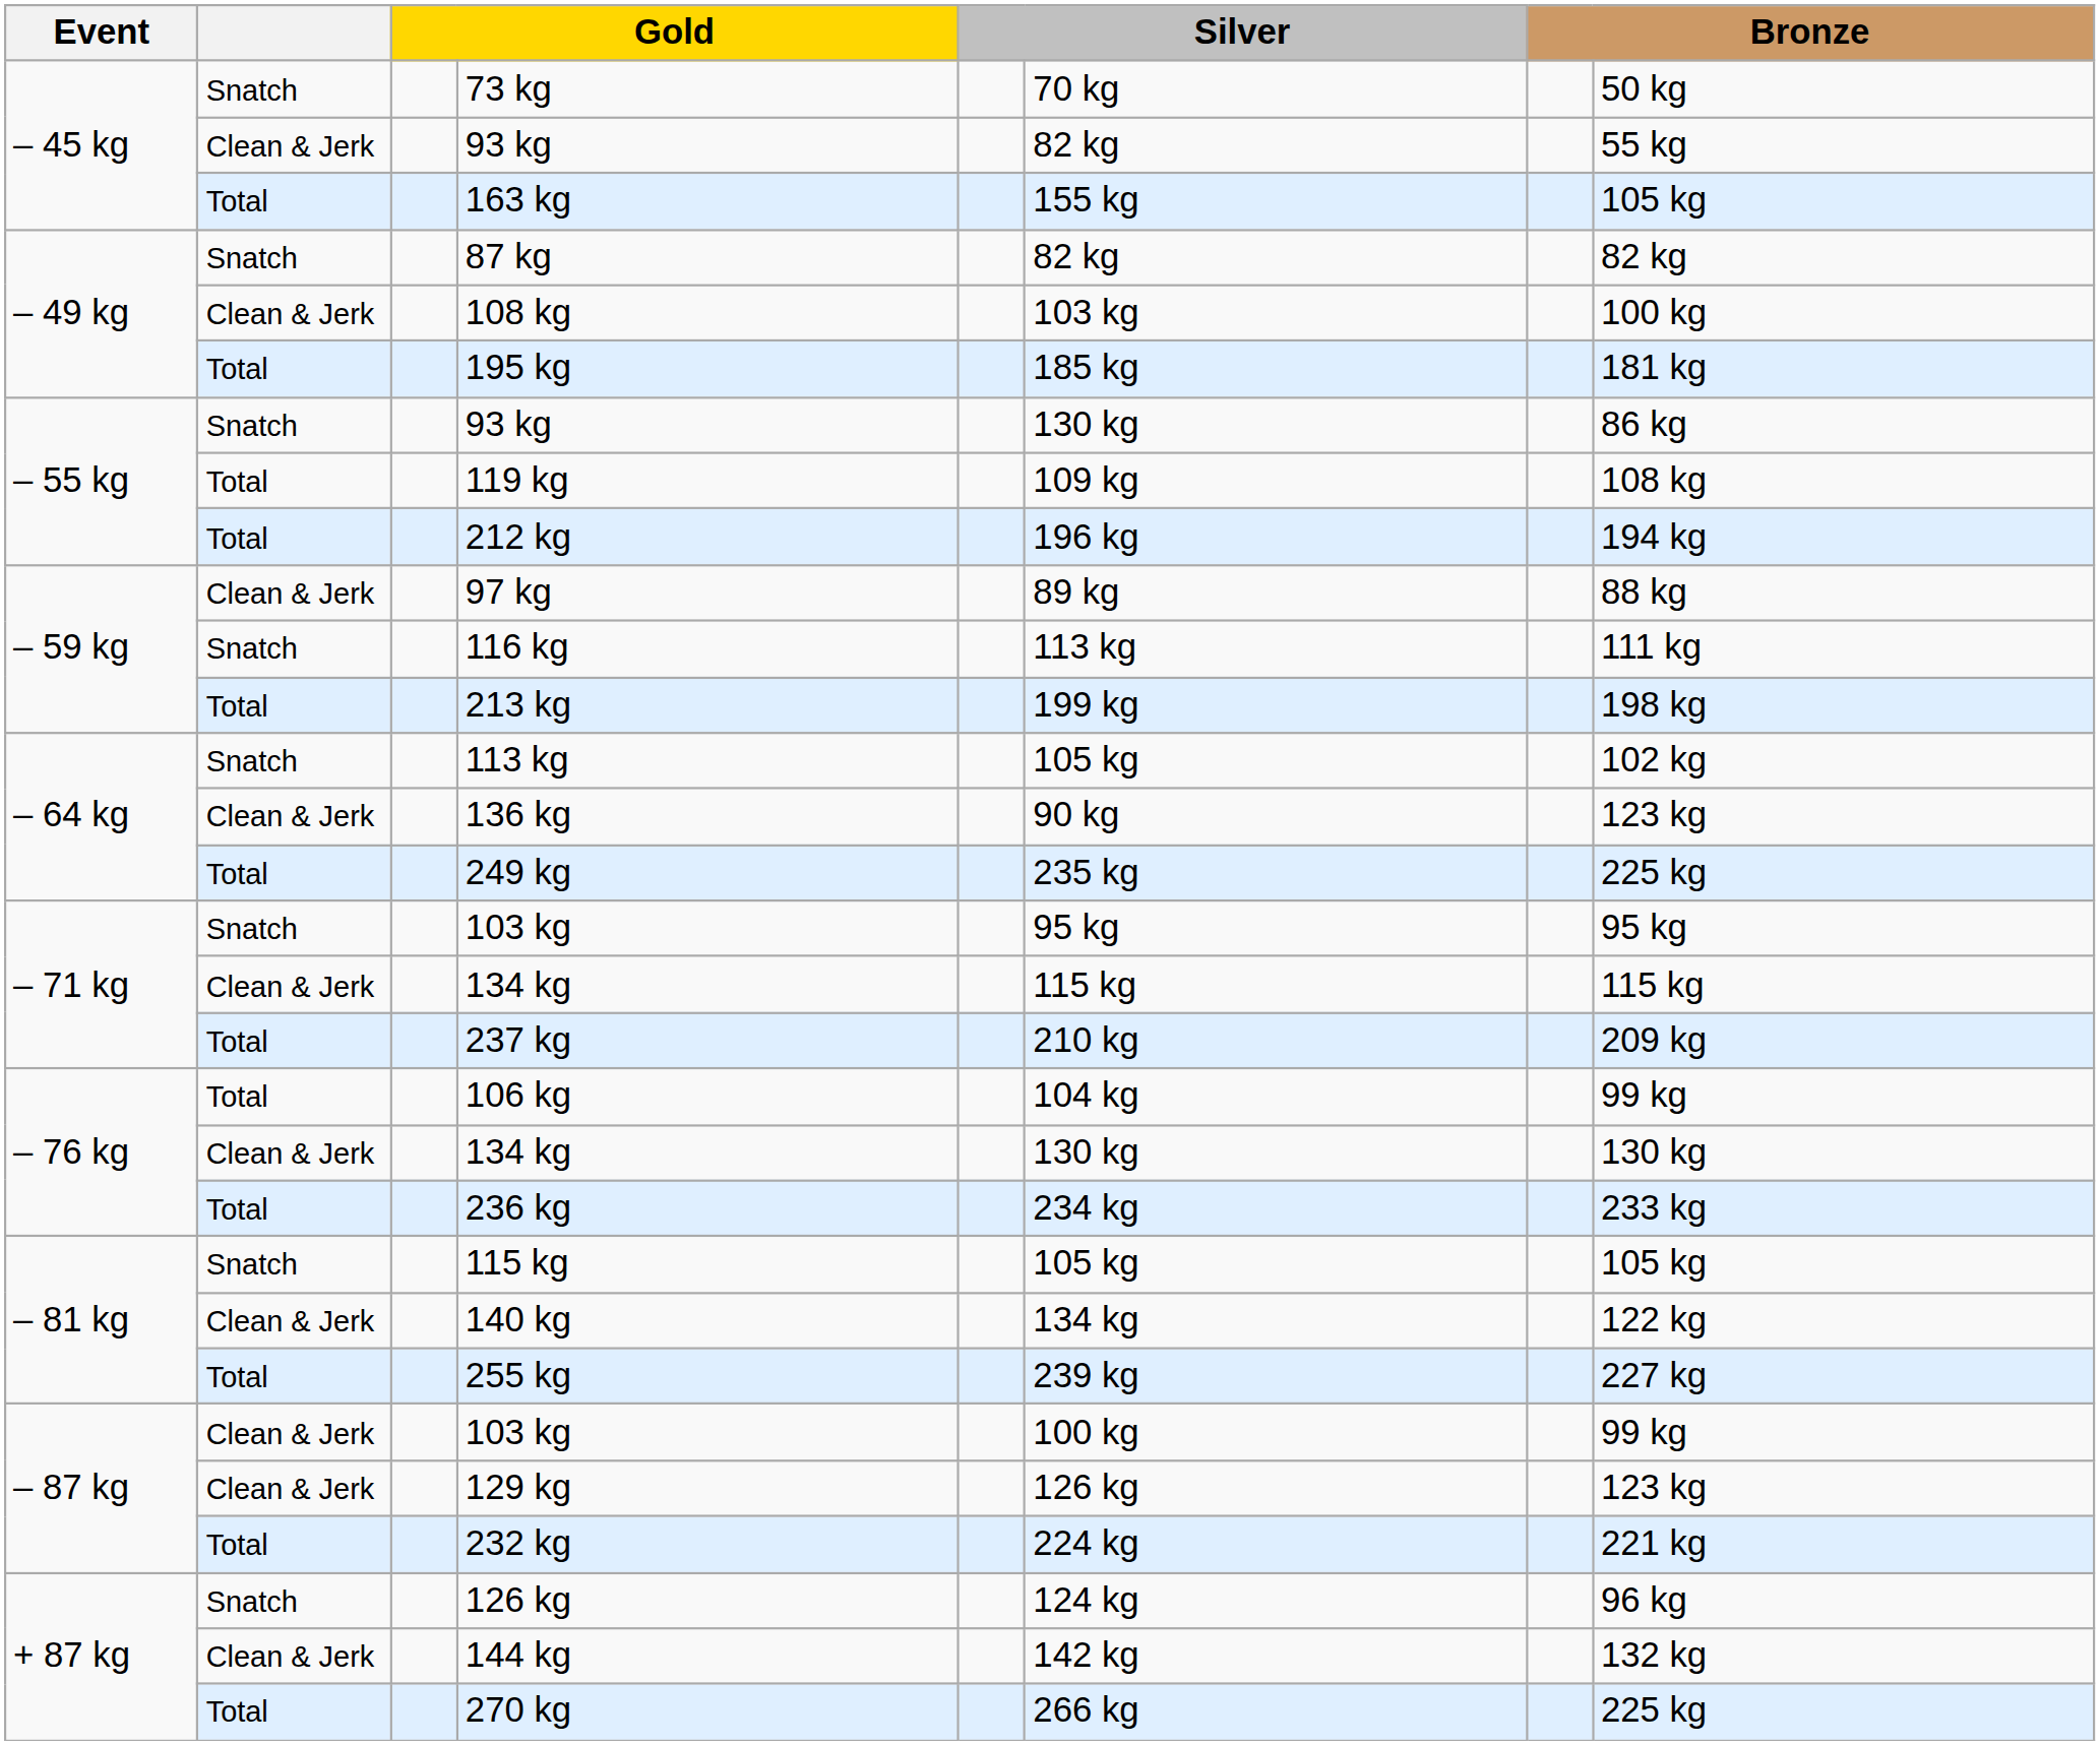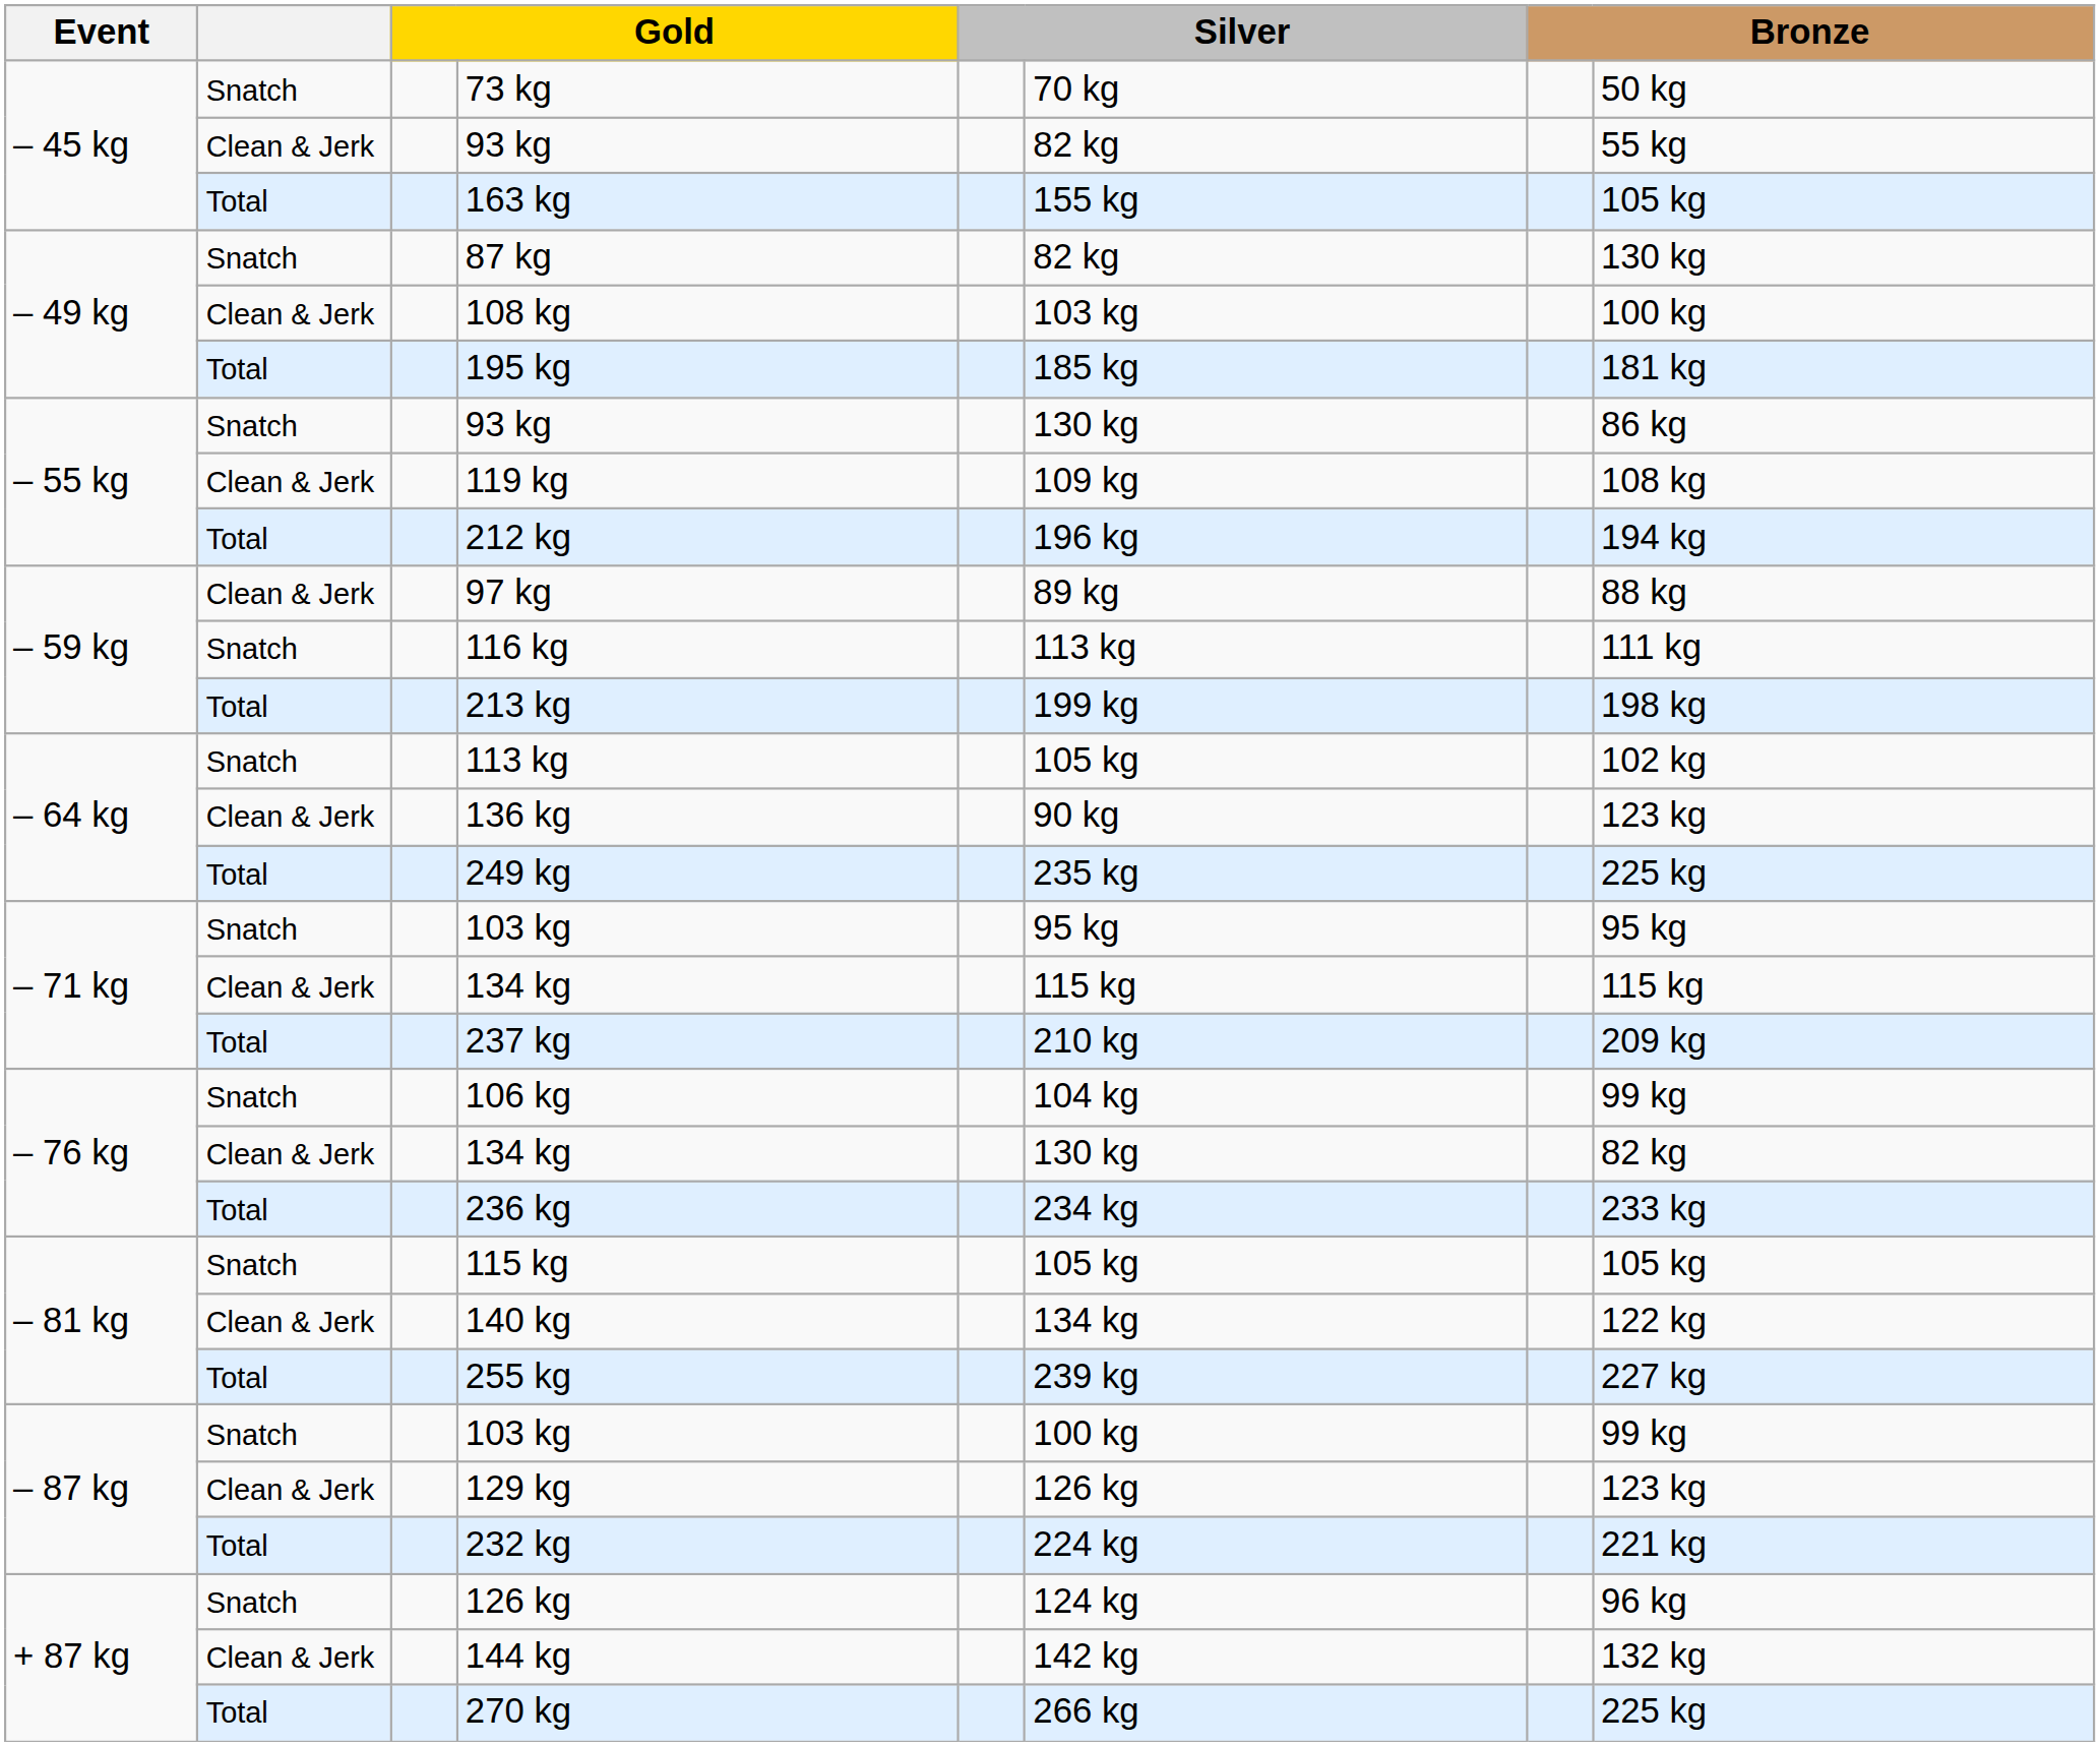 <table class="wikitable">
 <tr>
 <th width=80>Event</th>
 <th width=80></th>
 <td bgcolor=gold align="center" colspan=2 width=250><strong>Gold</strong></td>
 <td bgcolor=silver align="center" colspan=2 width=250><strong>Silver</strong></td>
 <td bgcolor=#cc9966 colspan=2 align="center" width=250><strong>Bronze</strong></td>
 </tr>
 <tr>
 <td rowspan=3>– 45 kg</td>
 <td><small>Snatch</small></td>
 <td></td>
 <td>73 kg</td>
 <td></td>
 <td>70 kg</td>
 <td></td>
 <td>50 kg</td>
 </tr>
 <tr>
 <td><small>Clean & Jerk</small></td>
 <td></td>
 <td>93 kg</td>
 <td></td>
 <td>82 kg</td>
 <td></td>
 <td>55 kg</td>
 </tr>
 <tr bgcolor=#dfefff>
 <td><small>Total</small></td>
 <td></td>
 <td>163 kg</td>
 <td></td>
 <td>155 kg</td>
 <td></td>
 <td>105 kg</td>
 </tr>
 <tr>
 <td rowspan=3>– 49 kg</td>
 <td><small>Snatch</small></td>
 <td></td>
 <td>87 kg</td>
 <td></td>
 <td>82 kg</td>
 <td></td>
-<td>82 kg</td>
+<td>130 kg</td>
 </tr>
 <tr>
 <td><small>Clean & Jerk</small></td>
 <td></td>
 <td>108 kg</td>
 <td></td>
 <td>103 kg</td>
 <td></td>
 <td>100 kg</td>
 </tr>
 <tr bgcolor=#dfefff>
 <td><small>Total</small></td>
 <td></td>
 <td>195 kg</td>
 <td></td>
 <td>185 kg</td>
 <td></td>
 <td>181 kg</td>
 </tr>
 <tr>
 <td rowspan=3>– 55 kg</td>
 <td><small>Snatch</small></td>
 <td></td>
 <td>93 kg</td>
 <td></td>
 <td>130 kg</td>
 <td></td>
 <td>86 kg</td>
 </tr>
 <tr>
-<td><small>Total</small></td>
+<td><small>Clean & Jerk</small></td>
 <td></td>
 <td>119 kg</td>
 <td></td>
 <td>109 kg</td>
 <td></td>
 <td>108 kg</td>
 </tr>
 <tr bgcolor=#dfefff>
 <td><small>Total</small></td>
 <td></td>
 <td>212 kg</td>
 <td></td>
 <td>196 kg</td>
 <td></td>
 <td>194 kg</td>
 </tr>
 <tr>
 <td rowspan=3>– 59 kg</td>
 <td><small>Clean & Jerk</small></td>
 <td></td>
 <td>97 kg</td>
 <td></td>
 <td>89 kg</td>
 <td></td>
 <td>88 kg</td>
 </tr>
 <tr>
 <td><small>Snatch</small></td>
 <td></td>
 <td>116 kg</td>
 <td></td>
 <td>113 kg</td>
 <td></td>
 <td>111 kg</td>
 </tr>
 <tr bgcolor=#dfefff>
 <td><small>Total</small></td>
 <td></td>
 <td>213 kg</td>
 <td></td>
 <td>199 kg</td>
 <td></td>
 <td>198 kg</td>
 </tr>
 <tr>
 <td rowspan=3>– 64 kg</td>
 <td><small>Snatch</small></td>
 <td></td>
 <td>113 kg</td>
 <td></td>
 <td>105 kg</td>
 <td></td>
 <td>102 kg</td>
 </tr>
 <tr>
 <td><small>Clean & Jerk</small></td>
 <td></td>
 <td>136 kg</td>
 <td></td>
 <td>90 kg</td>
 <td></td>
 <td>123 kg</td>
 </tr>
 <tr bgcolor=#dfefff>
 <td><small>Total</small></td>
 <td></td>
 <td>249 kg</td>
 <td></td>
 <td>235 kg</td>
 <td></td>
 <td>225 kg</td>
 </tr>
 <tr>
 <td rowspan=3>– 71 kg</td>
 <td><small>Snatch</small></td>
 <td></td>
 <td>103 kg</td>
 <td></td>
 <td>95 kg</td>
 <td></td>
 <td>95 kg</td>
 </tr>
 <tr>
 <td><small>Clean & Jerk</small></td>
 <td></td>
 <td>134 kg</td>
 <td></td>
 <td>115 kg</td>
 <td></td>
 <td>115 kg</td>
 </tr>
 <tr bgcolor=#dfefff>
 <td><small>Total</small></td>
 <td></td>
 <td>237 kg</td>
 <td></td>
 <td>210 kg</td>
 <td></td>
 <td>209 kg</td>
 </tr>
 <tr>
 <td rowspan=3>– 76 kg</td>
-<td><small>Total</small></td>
+<td><small>Snatch</small></td>
 <td></td>
 <td>106 kg</td>
 <td></td>
 <td>104 kg</td>
 <td></td>
 <td>99 kg</td>
 </tr>
 <tr>
 <td><small>Clean & Jerk</small></td>
 <td></td>
 <td>134 kg</td>
 <td></td>
 <td>130 kg</td>
 <td></td>
-<td>130 kg</td>
+<td>82 kg</td>
 </tr>
 <tr bgcolor=#dfefff>
 <td><small>Total</small></td>
 <td></td>
 <td>236 kg</td>
 <td></td>
 <td>234 kg</td>
 <td></td>
 <td>233 kg</td>
 </tr>
 <tr>
 <td rowspan=3>– 81 kg</td>
 <td><small>Snatch</small></td>
 <td></td>
 <td>115 kg</td>
 <td></td>
 <td>105 kg</td>
 <td></td>
 <td>105 kg</td>
 </tr>
 <tr>
 <td><small>Clean & Jerk</small></td>
 <td></td>
 <td>140 kg</td>
 <td></td>
 <td>134 kg</td>
 <td></td>
 <td>122 kg</td>
 </tr>
 <tr bgcolor=#dfefff>
 <td><small>Total</small></td>
 <td></td>
 <td>255 kg</td>
 <td></td>
 <td>239 kg</td>
 <td></td>
 <td>227 kg</td>
 </tr>
 <tr>
 <td rowspan=3>– 87 kg</td>
-<td><small>Clean & Jerk</small></td>
+<td><small>Snatch</small></td>
 <td></td>
 <td>103 kg</td>
 <td></td>
 <td>100 kg</td>
 <td></td>
 <td>99 kg</td>
 </tr>
 <tr>
 <td><small>Clean & Jerk</small></td>
 <td></td>
 <td>129 kg</td>
 <td></td>
 <td>126 kg</td>
 <td></td>
 <td>123 kg</td>
 </tr>
 <tr bgcolor=#dfefff>
 <td><small>Total</small></td>
 <td></td>
 <td>232 kg</td>
 <td></td>
 <td>224 kg</td>
 <td></td>
 <td>221 kg</td>
 </tr>
 <tr>
 <td rowspan=3>+ 87 kg</td>
 <td><small>Snatch</small></td>
 <td></td>
 <td>126 kg</td>
 <td></td>
 <td>124 kg</td>
 <td></td>
 <td>96 kg</td>
 </tr>
 <tr>
 <td><small>Clean & Jerk</small></td>
 <td></td>
 <td>144 kg</td>
 <td></td>
 <td>142 kg</td>
 <td></td>
 <td>132 kg</td>
 </tr>
 <tr bgcolor=#dfefff>
 <td><small>Total</small></td>
 <td></td>
 <td>270 kg</td>
 <td></td>
 <td>266 kg</td>
 <td></td>
 <td>225 kg</td>
 </tr>
 </table>
